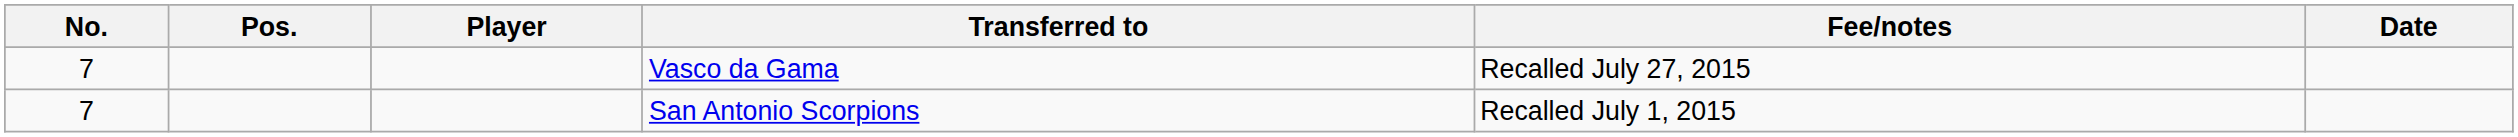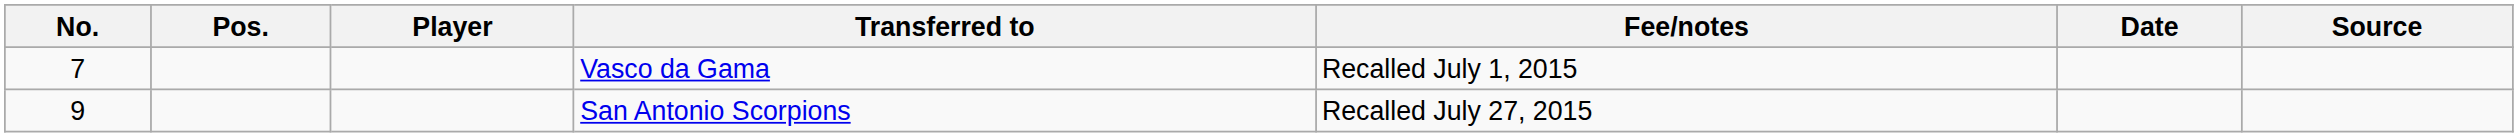 <table class="wikitable sortable" style="width:90%; text-align:center; font-size:95%; text-align:left;">
 <tr>
 <th><strong>No.</strong></th>
 <th><strong>Pos.</strong></th>
 <th><strong>Player</strong></th>
 <th><strong>Transferred to</strong></th>
 <th><strong>Fee/notes</strong></th>
 <th><strong>Date</strong></th>
+<th><strong>Source</strong></th>
 </tr>
 <tr>
 <td align=center>7</td>
 <td align=center></td>
 <td></td>
 <td> <a href='#'>Vasco da Gama</a></td>
-<td>Recalled July 27, 2015</td>
+<td>Recalled July 1, 2015</td>
+<td></td>
 <td></td>
 </tr>
 <tr>
-<td align=center>7</td>
+<td align=center>9</td>
 <td align=center></td>
 <td></td>
 <td> <a href='#'>San Antonio Scorpions</a></td>
-<td>Recalled July 1, 2015</td>
+<td>Recalled July 27, 2015</td>
+<td></td>
 <td></td>
 </tr>
 </table>
